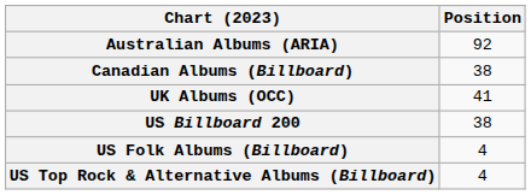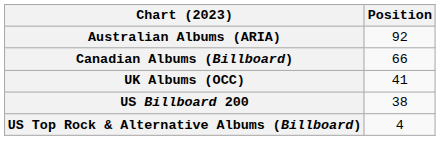 <table class="wikitable sortable plainrowheaders" style="text-align:center">
 <tr>
 <th scope="col">Chart (2023)</th>
 <th scope="col">Position</th>
 </tr>
 <tr>
 <th scope="row">Australian Albums (ARIA)</th>
 <td>92</td>
 </tr>
 <tr>
 <th scope="row">Canadian Albums (<em>Billboard</em>)</th>
-<td>38</td>
+<td>66</td>
 </tr>
 <tr>
 <th scope="row">UK Albums (OCC)</th>
 <td>41</td>
 </tr>
 <tr>
 <th scope="row">US <em>Billboard</em> 200</th>
 <td>38</td>
 </tr>
 <tr>
-<th scope="row">US Folk Albums (<em>Billboard</em>)</th>
-<td>4</td>
-</tr>
-<tr>
 <th scope="row">US Top Rock & Alternative Albums (<em>Billboard</em>)</th>
 <td>4</td>
 </tr>
 </table>
